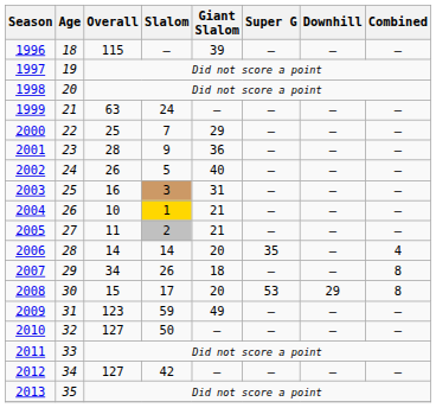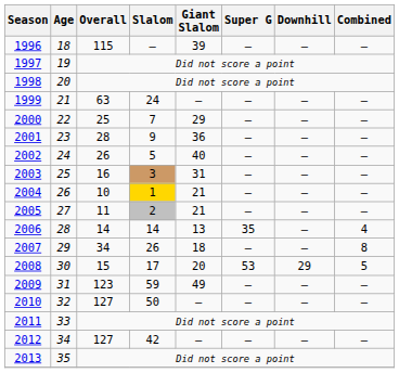 <table class=wikitable style="text-align:center">
 <tr>
 <th>Season</th>
 <th>Age</th>
 <th>Overall</th>
 <th>Slalom</th>
 <th>Giant<br>Slalom</th>
 <th>Super G</th>
 <th>Downhill</th>
 <th>Combined</th>
 </tr>
 <tr>
 <td><a href='#'>1996</a></td>
 <td><em>18</em></td>
 <td>115</td>
 <td>–</td>
 <td>39</td>
 <td>—</td>
 <td>—</td>
 <td>—</td>
 </tr>
 <tr>
 <td><a href='#'>1997</a></td>
 <td><em>19</em></td>
 <td colspan=6><small><em>Did not score a point</em></small></td>
 </tr>
 <tr>
 <td><a href='#'>1998</a></td>
 <td><em>20</em></td>
 <td colspan=6><small><em>Did not score a point</em></small></td>
 </tr>
 <tr>
 <td><a href='#'>1999</a></td>
 <td><em>21</em></td>
 <td>63</td>
 <td>24</td>
 <td>—</td>
 <td>—</td>
 <td>—</td>
 <td>—</td>
 </tr>
 <tr>
 <td><a href='#'>2000</a></td>
 <td><em>22</em></td>
 <td>25</td>
 <td>7</td>
 <td>29</td>
 <td>—</td>
 <td>—</td>
 <td>—</td>
 </tr>
 <tr>
 <td><a href='#'>2001</a></td>
 <td><em>23</em></td>
 <td>28</td>
 <td>9</td>
 <td>36</td>
 <td>—</td>
 <td>—</td>
 <td>—</td>
 </tr>
 <tr>
 <td><a href='#'>2002</a></td>
 <td><em>24</em></td>
 <td>26</td>
 <td>5</td>
 <td>40</td>
 <td>—</td>
 <td>—</td>
 <td>—</td>
 </tr>
 <tr>
 <td><a href='#'>2003</a></td>
 <td><em>25</em></td>
 <td>16</td>
 <td style="background:#cc9966">3</td>
 <td>31</td>
 <td>—</td>
 <td>—</td>
 <td>—</td>
 </tr>
 <tr>
 <td><a href='#'>2004</a></td>
 <td><em>26</em></td>
 <td>10</td>
 <td style="background:gold">1</td>
 <td>21</td>
 <td>—</td>
 <td>—</td>
 <td>—</td>
 </tr>
 <tr>
 <td><a href='#'>2005</a></td>
 <td><em>27</em></td>
 <td>11</td>
 <td style="background:silver">2</td>
 <td>21</td>
 <td>—</td>
 <td>—</td>
 <td>—</td>
 </tr>
 <tr>
 <td><a href='#'>2006</a></td>
 <td><em>28</em></td>
 <td>14</td>
 <td>14</td>
-<td>20</td>
+<td>13</td>
 <td>35</td>
 <td>—</td>
 <td>4</td>
 </tr>
 <tr>
 <td><a href='#'>2007</a></td>
 <td><em>29</em></td>
 <td>34</td>
 <td>26</td>
 <td>18</td>
 <td>—</td>
 <td>—</td>
 <td>8</td>
 </tr>
 <tr>
 <td><a href='#'>2008</a></td>
 <td><em>30</em></td>
 <td>15</td>
 <td>17</td>
 <td>20</td>
 <td>53</td>
 <td>29</td>
-<td>8</td>
+<td>5</td>
 </tr>
 <tr>
 <td><a href='#'>2009</a></td>
 <td><em>31</em></td>
 <td>123</td>
 <td>59</td>
 <td>49</td>
 <td>—</td>
 <td>—</td>
 <td>—</td>
 </tr>
 <tr>
 <td><a href='#'>2010</a></td>
 <td><em>32</em></td>
 <td>127</td>
 <td>50</td>
 <td>—</td>
 <td>—</td>
 <td>—</td>
 <td>—</td>
 </tr>
 <tr>
 <td><a href='#'>2011</a></td>
 <td><em>33</em></td>
 <td colspan=6><small><em>Did not score a point</em></small></td>
 </tr>
 <tr>
 <td><a href='#'>2012</a></td>
 <td><em>34</em></td>
 <td>127</td>
 <td>42</td>
 <td>—</td>
 <td>—</td>
 <td>—</td>
 <td>—</td>
 </tr>
 <tr>
 <td><a href='#'>2013</a></td>
 <td><em>35</em></td>
 <td colspan=6><small><em>Did not score a point</em></small></td>
 </tr>
 <tr>
 </tr>
 </table>
